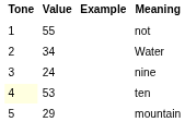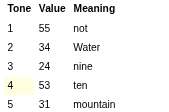 <table align=center=1 cellpadding="5">
 <tr>
 <th>Tone</th>
 <th>Value</th>
-<th>Example</th>
 <th>Meaning</th>
 </tr>
 <tr>
 <td>1</td>
 <td>55</td>
-<td></td>
 <td>not</td>
 </tr>
 <tr>
 <td>2</td>
 <td>34</td>
-<td></td>
 <td>Water</td>
 </tr>
 <tr>
 <td>3</td>
 <td>24</td>
-<td></td>
 <td>nine</td>
 </tr>
 <tr>
 <td style="background: lightyellow;">4</td>
 <td>53</td>
-<td></td>
 <td>ten</td>
 </tr>
 <tr>
 <td>5</td>
-<td>29</td>
-<td></td>
+<td>31</td>
 <td>mountain</td>
 </tr>
 </table>
